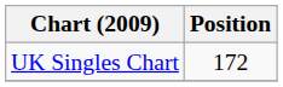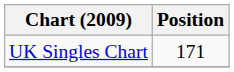 <table class="wikitable sortable">
 <tr>
 <th>Chart (2009)</th>
 <th>Position</th>
 </tr>
 <tr>
 <td><a href='#'>UK Singles Chart</a></td>
-<td style="text-align:center;">172</td>
+<td style="text-align:center;">171</td>
 </tr>
 <tr>
 </tr>
 </table>
